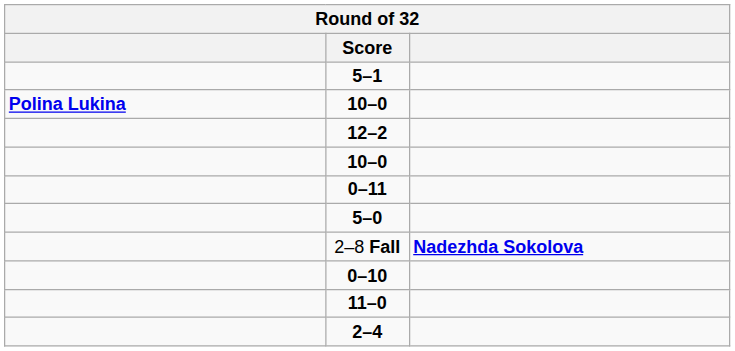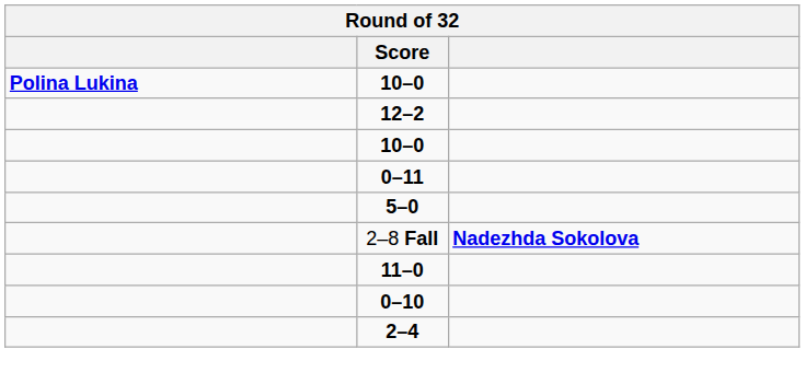 <table class="wikitable" style="text-align: center; font-size:90% ">
 <tr>
 <th colspan=3>Round of 32</th>
 </tr>
 <tr>
 <th align="right" width="250"></th>
 <th width="60">Score</th>
 <th align="left" width="250"></th>
-</tr>
-<tr>
-<td align=left><strong></strong></td>
-<td align=center><strong>5–1</strong></td>
-<td align=left></td>
 </tr>
 <tr>
 <td align=left><strong> <a href='#'>Polina Lukina</a> </strong></td>
 <td align=center><strong>10–0</strong></td>
 <td align=left></td>
 </tr>
 <tr>
 <td align=left><strong></strong></td>
 <td align=center><strong>12–2</strong></td>
 <td align=left></td>
 </tr>
 <tr>
 <td align=left><strong></strong></td>
 <td align=center><strong>10–0</strong></td>
 <td align=left></td>
 </tr>
 <tr>
 <td align=left></td>
 <td align=center><strong>0–11</strong></td>
 <td align=left><strong></strong></td>
 </tr>
 <tr>
 <td align=left><strong></strong></td>
 <td align=center><strong>5–0</strong></td>
 <td align=left></td>
 </tr>
 <tr>
 <td align=left></td>
 <td align=center>2–8 <strong>Fall</strong></td>
 <td align=left><strong> <a href='#'>Nadezhda Sokolova</a> </strong></td>
 </tr>
 <tr>
+<td align=left><strong></strong></td>
+<td align=center><strong>11–0</strong></td>
+<td align=left></td>
+</tr>
+<tr>
 <td align=left></td>
 <td align=center><strong>0–10</strong></td>
 <td align=left><strong></strong></td>
-</tr>
-<tr>
-<td align=left><strong></strong></td>
-<td align=center><strong>11–0</strong></td>
-<td align=left></td>
 </tr>
 <tr>
 <td align=left></td>
 <td align=center><strong>2–4</strong></td>
 <td align=left><strong></strong></td>
 </tr>
 </table>
